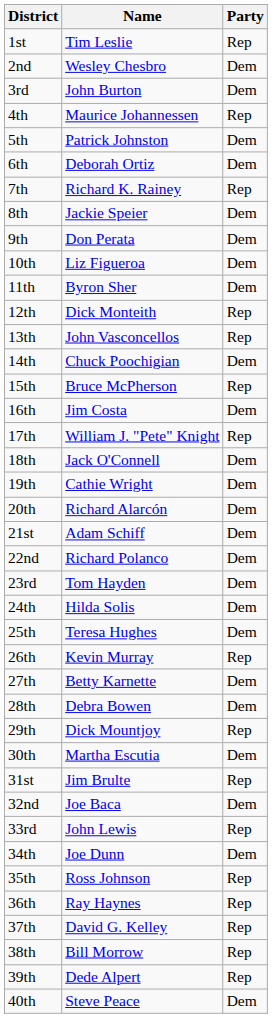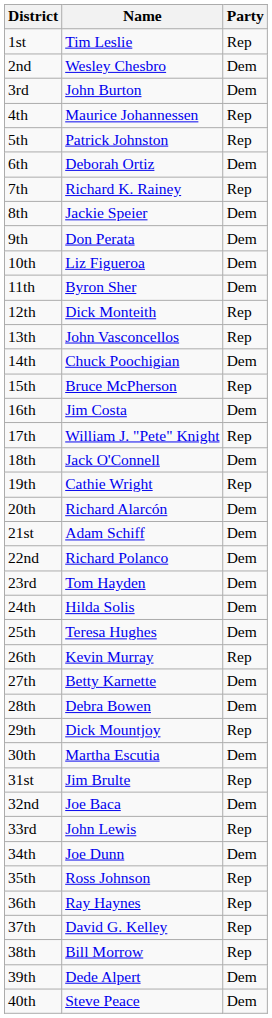 <table class="wikitable">
 <tr>
 <th>District</th>
 <th>Name</th>
 <th>Party</th>
 </tr>
 <tr>
 <td>1st</td>
 <td><a href='#'>Tim Leslie</a></td>
 <td>Rep</td>
 </tr>
 <tr>
 <td>2nd</td>
 <td><a href='#'>Wesley Chesbro</a></td>
 <td>Dem</td>
 </tr>
 <tr>
 <td>3rd</td>
 <td><a href='#'>John Burton</a></td>
 <td>Dem</td>
 </tr>
 <tr>
 <td>4th</td>
 <td><a href='#'>Maurice Johannessen</a></td>
 <td>Rep</td>
 </tr>
 <tr>
 <td>5th</td>
 <td><a href='#'>Patrick Johnston</a></td>
-<td>Dem</td>
+<td>Rep</td>
 </tr>
 <tr>
 <td>6th</td>
 <td><a href='#'>Deborah Ortiz</a></td>
 <td>Dem</td>
 </tr>
 <tr>
 <td>7th</td>
 <td><a href='#'>Richard K. Rainey</a></td>
 <td>Rep</td>
 </tr>
 <tr>
 <td>8th</td>
 <td><a href='#'>Jackie Speier</a></td>
 <td>Dem</td>
 </tr>
 <tr>
 <td>9th</td>
 <td><a href='#'>Don Perata</a></td>
 <td>Dem</td>
 </tr>
 <tr>
 <td>10th</td>
 <td><a href='#'>Liz Figueroa</a></td>
 <td>Dem</td>
 </tr>
 <tr>
 <td>11th</td>
 <td><a href='#'>Byron Sher</a></td>
 <td>Dem</td>
 </tr>
 <tr>
 <td>12th</td>
 <td><a href='#'>Dick Monteith</a></td>
 <td>Rep</td>
 </tr>
 <tr>
 <td>13th</td>
 <td><a href='#'>John Vasconcellos</a></td>
 <td>Rep</td>
 </tr>
 <tr>
 <td>14th</td>
 <td><a href='#'>Chuck Poochigian</a></td>
 <td>Dem</td>
 </tr>
 <tr>
 <td>15th</td>
 <td><a href='#'>Bruce McPherson</a></td>
 <td>Rep</td>
 </tr>
 <tr>
 <td>16th</td>
 <td><a href='#'>Jim Costa</a></td>
 <td>Dem</td>
 </tr>
 <tr>
 <td>17th</td>
 <td><a href='#'>William J. "Pete" Knight</a></td>
 <td>Rep</td>
 </tr>
 <tr>
 <td>18th</td>
 <td><a href='#'>Jack O'Connell</a></td>
 <td>Dem</td>
 </tr>
 <tr>
 <td>19th</td>
 <td><a href='#'>Cathie Wright</a></td>
-<td>Dem</td>
+<td>Rep</td>
 </tr>
 <tr>
 <td>20th</td>
 <td><a href='#'>Richard Alarcón</a></td>
 <td>Dem</td>
 </tr>
 <tr>
 <td>21st</td>
 <td><a href='#'>Adam Schiff</a></td>
 <td>Dem</td>
 </tr>
 <tr>
 <td>22nd</td>
 <td><a href='#'>Richard Polanco</a></td>
 <td>Dem</td>
 </tr>
 <tr>
 <td>23rd</td>
 <td><a href='#'>Tom Hayden</a></td>
 <td>Dem</td>
 </tr>
 <tr>
 <td>24th</td>
 <td><a href='#'>Hilda Solis</a></td>
 <td>Dem</td>
 </tr>
 <tr>
 <td>25th</td>
 <td><a href='#'>Teresa Hughes</a></td>
 <td>Dem</td>
 </tr>
 <tr>
 <td>26th</td>
 <td><a href='#'>Kevin Murray</a></td>
 <td>Rep</td>
 </tr>
 <tr>
 <td>27th</td>
 <td><a href='#'>Betty Karnette</a></td>
 <td>Dem</td>
 </tr>
 <tr>
 <td>28th</td>
 <td><a href='#'>Debra Bowen</a></td>
 <td>Dem</td>
 </tr>
 <tr>
 <td>29th</td>
 <td><a href='#'>Dick Mountjoy</a></td>
 <td>Rep</td>
 </tr>
 <tr>
 <td>30th</td>
 <td><a href='#'>Martha Escutia</a></td>
 <td>Dem</td>
 </tr>
 <tr>
 <td>31st</td>
 <td><a href='#'>Jim Brulte</a></td>
 <td>Rep</td>
 </tr>
 <tr>
 <td>32nd</td>
 <td><a href='#'>Joe Baca</a></td>
 <td>Dem</td>
 </tr>
 <tr>
 <td>33rd</td>
 <td><a href='#'>John Lewis</a></td>
 <td>Rep</td>
 </tr>
 <tr>
 <td>34th</td>
 <td><a href='#'>Joe Dunn</a></td>
 <td>Dem</td>
 </tr>
 <tr>
 <td>35th</td>
 <td><a href='#'>Ross Johnson</a></td>
 <td>Rep</td>
 </tr>
 <tr>
 <td>36th</td>
 <td><a href='#'>Ray Haynes</a></td>
 <td>Rep</td>
 </tr>
 <tr>
 <td>37th</td>
 <td><a href='#'>David G. Kelley</a></td>
 <td>Rep</td>
 </tr>
 <tr>
 <td>38th</td>
 <td><a href='#'>Bill Morrow</a></td>
 <td>Rep</td>
 </tr>
 <tr>
 <td>39th</td>
 <td><a href='#'>Dede Alpert</a></td>
-<td>Rep</td>
+<td>Dem</td>
 </tr>
 <tr>
 <td>40th</td>
 <td><a href='#'>Steve Peace</a></td>
 <td>Dem</td>
 </tr>
 </table>
